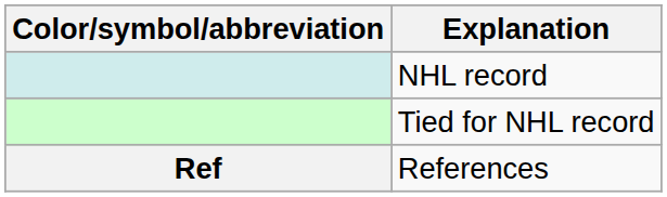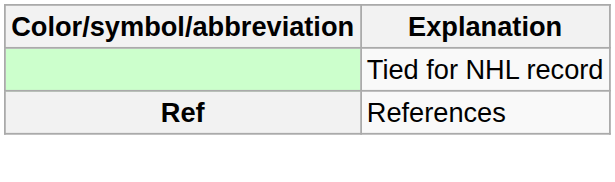 <table class="wikitable" style="font-size: 95%;">
 <tr>
 <th scope="col">Color/symbol/abbreviation</th>
 <th scope="col">Explanation</th>
-</tr>
-<tr>
-<th scope="row" style="background:#CFECEC"></th>
-<td>NHL record</td>
 </tr>
 <tr>
 <th scope="row" style="background:#CCFFCC"></th>
 <td>Tied for NHL record</td>
 </tr>
 <tr>
 <th scope="row">Ref</th>
 <td>References</td>
 </tr>
 </table>
